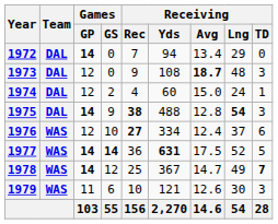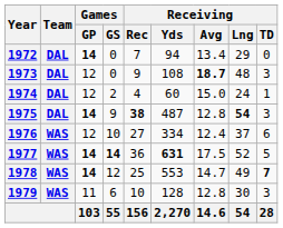 <table class="wikitable" style="text-align:center">
 <tr>
 <th rowspan="2">Year</th>
 <th rowspan="2">Team</th>
 <th colspan="2">Games</th>
 <th colspan="5">Receiving</th>
 </tr>
 <tr>
 <th>GP</th>
 <th>GS</th>
 <th>Rec</th>
 <th>Yds</th>
 <th>Avg</th>
 <th>Lng</th>
 <th>TD</th>
 </tr>
 <tr>
 <th><a href='#'>1972</a></th>
 <th><a href='#'>DAL</a></th>
 <td><strong>14</strong></td>
 <td>0</td>
 <td>7</td>
 <td>94</td>
 <td>13.4</td>
 <td>29</td>
 <td>0</td>
 </tr>
 <tr>
 <th><a href='#'>1973</a></th>
 <th><a href='#'>DAL</a></th>
 <td>12</td>
 <td>0</td>
 <td>9</td>
 <td>108</td>
 <td><strong>18.7</strong></td>
 <td>48</td>
 <td>3</td>
 </tr>
 <tr>
 <th><a href='#'>1974</a></th>
 <th><a href='#'>DAL</a></th>
 <td>12</td>
 <td>2</td>
 <td>4</td>
 <td>60</td>
 <td>15.0</td>
 <td>24</td>
 <td>1</td>
 </tr>
 <tr>
 <th><a href='#'>1975</a></th>
 <th><a href='#'>DAL</a></th>
 <td><strong>14</strong></td>
 <td>9</td>
 <td><strong>38</strong></td>
-<td>488</td>
+<td>487</td>
 <td>12.8</td>
 <td><strong>54</strong></td>
 <td>3</td>
 </tr>
 <tr>
 <th><a href='#'>1976</a></th>
 <th><a href='#'>WAS</a></th>
 <td>12</td>
 <td>10</td>
-<td><strong>27</strong></td>
+<td>27</td>
 <td>334</td>
 <td>12.4</td>
 <td>37</td>
 <td>6</td>
 </tr>
 <tr>
 <th><a href='#'>1977</a></th>
 <th><a href='#'>WAS</a></th>
 <td><strong>14</strong></td>
 <td><strong>14</strong></td>
 <td>36</td>
 <td><strong>631</strong></td>
 <td>17.5</td>
 <td>52</td>
 <td>5</td>
 </tr>
 <tr>
 <th><a href='#'>1978</a></th>
 <th><a href='#'>WAS</a></th>
 <td><strong>14</strong></td>
 <td>12</td>
 <td>25</td>
-<td>367</td>
+<td>553</td>
 <td>14.7</td>
 <td>49</td>
 <td><strong>7</strong></td>
 </tr>
 <tr>
 <th><a href='#'>1979</a></th>
 <th><a href='#'>WAS</a></th>
 <td>11</td>
 <td>6</td>
 <td>10</td>
-<td>121</td>
-<td>12.6</td>
+<td>128</td>
+<td>12.8</td>
 <td>30</td>
 <td>3</td>
 </tr>
 <tr>
 <th colspan="2"></th>
 <th>103</th>
 <th>55</th>
 <th>156</th>
 <th>2,270</th>
 <th>14.6</th>
 <th>54</th>
 <th>28</th>
 </tr>
 </table>
